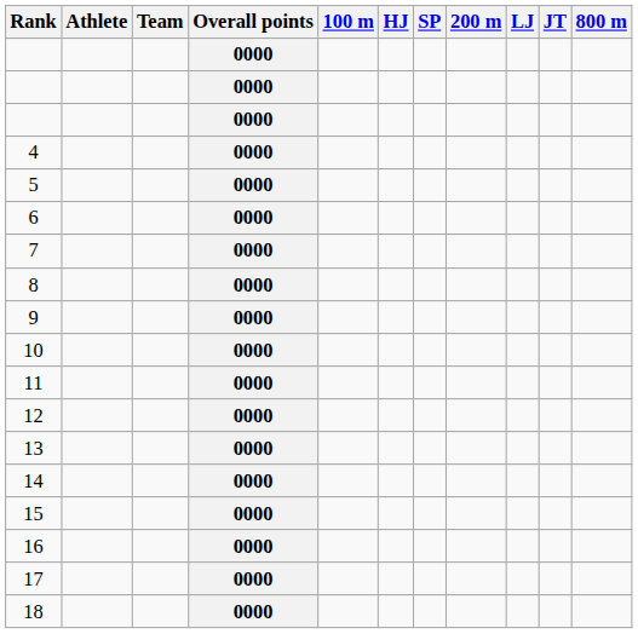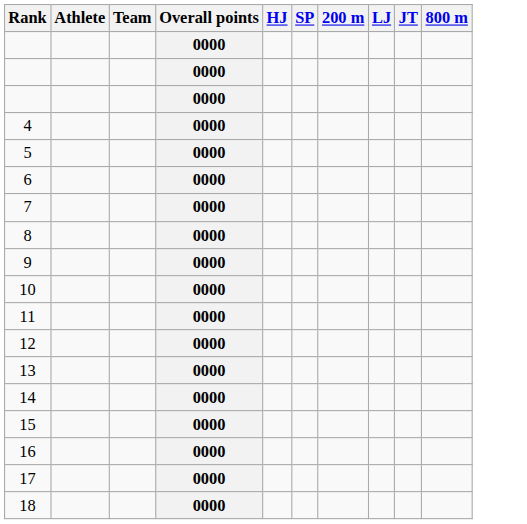 <table class="wikitable sortable" style="font-size:95%; text-align:center;">
 <tr>
 <th>Rank</th>
 <th>Athlete</th>
 <th>Team</th>
 <th>Overall points</th>
-<th><a href='#'>100 m</a></th>
 <th><a href='#'>HJ</a></th>
 <th><a href='#'>SP</a></th>
 <th><a href='#'>200 m</a></th>
 <th><a href='#'>LJ</a></th>
 <th><a href='#'>JT</a></th>
 <th><a href='#'>800 m</a></th>
 </tr>
 <tr>
 <td></td>
 <td align=left></td>
 <td></td>
 <th>0000</th>
 <td></td>
 <td></td>
 <td></td>
 <td></td>
 <td></td>
 <td></td>
-<td></td>
 </tr>
 <tr>
 <td></td>
 <td align=left></td>
 <td></td>
 <th>0000</th>
-<td></td>
 <td></td>
 <td></td>
 <td></td>
 <td></td>
 <td></td>
 <td></td>
 </tr>
 <tr>
 <td></td>
 <td align=left></td>
 <td></td>
 <th>0000</th>
 <td></td>
 <td></td>
 <td></td>
 <td></td>
 <td></td>
 <td></td>
-<td></td>
 </tr>
 <tr>
 <td>4</td>
 <td align=left></td>
 <td></td>
 <th>0000</th>
-<td></td>
 <td></td>
 <td></td>
 <td></td>
 <td></td>
 <td></td>
 <td></td>
 </tr>
 <tr>
 <td>5</td>
 <td align=left></td>
 <td></td>
 <th>0000</th>
 <td></td>
 <td></td>
 <td></td>
 <td></td>
 <td></td>
 <td></td>
-<td></td>
 </tr>
 <tr>
 <td>6</td>
 <td align=left></td>
 <td></td>
 <th>0000</th>
-<td></td>
 <td></td>
 <td></td>
 <td></td>
 <td></td>
 <td></td>
 <td></td>
 </tr>
 <tr>
 <td>7</td>
 <td align=left></td>
 <td></td>
 <th>0000</th>
 <td></td>
 <td></td>
 <td></td>
 <td></td>
 <td></td>
 <td></td>
-<td></td>
 </tr>
 <tr>
 <td>8</td>
 <td align=left></td>
 <td></td>
 <th>0000</th>
-<td></td>
 <td></td>
 <td></td>
 <td></td>
 <td></td>
 <td></td>
 <td></td>
 </tr>
 <tr>
 <td>9</td>
 <td align=left></td>
 <td></td>
 <th>0000</th>
 <td></td>
 <td></td>
 <td></td>
 <td></td>
 <td></td>
 <td></td>
-<td></td>
 </tr>
 <tr>
 <td>10</td>
 <td align=left></td>
 <td></td>
 <th>0000</th>
-<td></td>
 <td></td>
 <td></td>
 <td></td>
 <td></td>
 <td></td>
 <td></td>
 </tr>
 <tr>
 <td>11</td>
 <td align=left></td>
 <td></td>
 <th>0000</th>
 <td></td>
 <td></td>
 <td></td>
 <td></td>
 <td></td>
 <td></td>
-<td></td>
 </tr>
 <tr>
 <td>12</td>
 <td align=left></td>
 <td></td>
 <th>0000</th>
-<td></td>
 <td></td>
 <td></td>
 <td></td>
 <td></td>
 <td></td>
 <td></td>
 </tr>
 <tr>
 <td>13</td>
 <td align=left></td>
 <td></td>
 <th>0000</th>
 <td></td>
 <td></td>
 <td></td>
 <td></td>
 <td></td>
 <td></td>
-<td></td>
 </tr>
 <tr>
 <td>14</td>
 <td align=left></td>
 <td></td>
 <th>0000</th>
-<td></td>
 <td></td>
 <td></td>
 <td></td>
 <td></td>
 <td></td>
 <td></td>
 </tr>
 <tr>
 <td>15</td>
 <td align=left></td>
 <td></td>
 <th>0000</th>
 <td></td>
 <td></td>
 <td></td>
 <td></td>
 <td></td>
 <td></td>
-<td></td>
 </tr>
 <tr>
 <td>16</td>
 <td align=left></td>
 <td></td>
 <th>0000</th>
-<td></td>
 <td></td>
 <td></td>
 <td></td>
 <td></td>
 <td></td>
 <td></td>
 </tr>
 <tr>
 <td>17</td>
 <td align=left></td>
 <td></td>
 <th>0000</th>
 <td></td>
 <td></td>
 <td></td>
 <td></td>
 <td></td>
 <td></td>
-<td></td>
 </tr>
 <tr>
 <td>18</td>
 <td align=left></td>
 <td></td>
 <th>0000</th>
 <td></td>
 <td></td>
 <td></td>
 <td></td>
 <td></td>
 <td></td>
-<td></td>
 </tr>
 </table>
